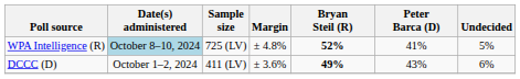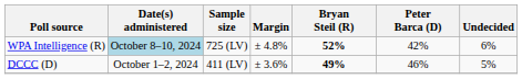 <table class="wikitable" style="font-size:90%;text-align:center;">
 <tr valign=bottom>
 <th>Poll source</th>
 <th>Date(s)<br>administered</th>
 <th>Sample<br>size</th>
 <th>Margin<br></th>
 <th style="width:100px;">Bryan<br>Steil (R)</th>
 <th style="width:100px;">Peter<br>Barca (D)</th>
 <th>Undecided</th>
 </tr>
 <tr>
 <td style="text-align:left;"><a href='#'>WPA Intelligence</a> (R)</td>
 <td data-sort-value="2024-10-15" style="background: lightblue;">October 8–10, 2024</td>
 <td>725 (LV)</td>
 <td>± 4.8%</td>
 <td><strong>52%</strong></td>
-<td>41%</td>
-<td>5%</td>
+<td>42%</td>
+<td>6%</td>
 </tr>
 <tr>
 <td style="text-align:left;"><a href='#'>DCCC</a> (D)</td>
 <td data-sort-value="2024-10-09">October 1–2, 2024</td>
 <td>411 (LV)</td>
 <td>± 3.6%</td>
 <td><strong>49%</strong></td>
-<td>43%</td>
-<td>6%</td>
+<td>46%</td>
+<td>5%</td>
 </tr>
 <tr>
 </tr>
 </table>
